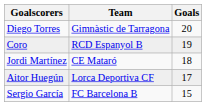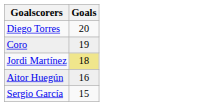 <table class="wikitable sortable">
 <tr>
 <th>Goalscorers</th>
-<th>Team</th>
 <th>Goals</th>
 </tr>
 <tr>
 <td> <a href='#'>Diego Torres</a></td>
-<td><a href='#'>Gimnàstic de Tarragona</a></td>
 <td align=center>20</td>
 </tr>
 <tr style="background:#efefef;">
 <td> <a href='#'>Coro</a></td>
-<td><a href='#'>RCD Espanyol B</a></td>
 <td align=center>19</td>
 </tr>
 <tr>
 <td> <a href='#'>Jordi Martínez</a></td>
-<td><a href='#'>CE Mataró</a></td>
-<td align=center>18</td>
+<td align=center style="background: khaki;">18</td>
 </tr>
 <tr style="background:#efefef;">
 <td> <a href='#'>Aitor Huegún</a></td>
-<td><a href='#'>Lorca Deportiva CF</a></td>
-<td align=center>17</td>
+<td align=center>16</td>
 </tr>
 <tr>
 <td> <a href='#'>Sergio García</a></td>
-<td><a href='#'>FC Barcelona B</a></td>
 <td align=center>15</td>
 </tr>
 </table>
